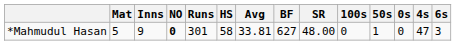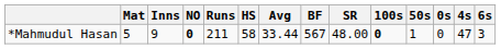 <table class="wikitable">
 <tr>
 <th></th>
 <th>Mat</th>
 <th>Inns</th>
 <th>NO</th>
 <th>Runs</th>
 <th>HS</th>
 <th>Avg</th>
 <th>BF</th>
 <th>SR</th>
 <th>100s</th>
 <th>50s</th>
 <th>0s</th>
 <th>4s</th>
 <th>6s</th>
 </tr>
 <tr>
 <td>*Mahmudul Hasan</td>
 <td>5</td>
 <td>9</td>
 <td><strong>0</strong></td>
-<td>301</td>
+<td>211</td>
 <td>58</td>
-<td>33.81</td>
-<td>627</td>
+<td>33.44</td>
+<td>567</td>
 <td>48.00</td>
-<td>0</td>
+<td><strong>0</strong></td>
 <td>1</td>
 <td>0</td>
 <td>47</td>
 <td>3</td>
 </tr>
 </table>
